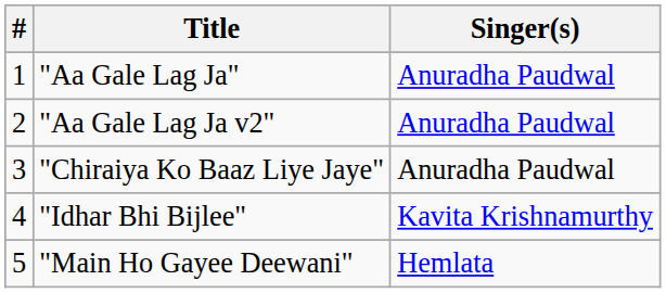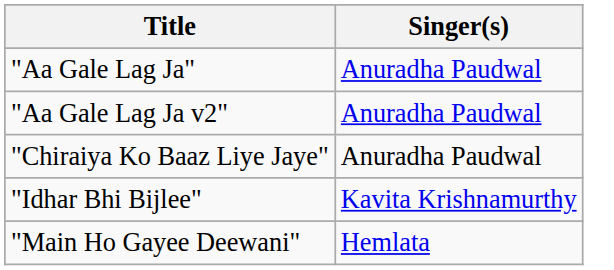 <table class="wikitable" style="font-size:95%;">
 <tr>
-<th>#</th>
 <th>Title</th>
 <th>Singer(s)</th>
 </tr>
 <tr>
-<td>1</td>
 <td>"Aa Gale Lag Ja"</td>
 <td><a href='#'>Anuradha Paudwal</a></td>
 </tr>
 <tr>
-<td>2</td>
 <td>"Aa Gale Lag Ja v2"</td>
 <td><a href='#'>Anuradha Paudwal</a></td>
 </tr>
 <tr>
-<td>3</td>
 <td>"Chiraiya Ko Baaz Liye Jaye"</td>
 <td>Anuradha Paudwal</td>
 </tr>
 <tr>
-<td>4</td>
 <td>"Idhar Bhi Bijlee"</td>
 <td><a href='#'>Kavita Krishnamurthy</a></td>
 </tr>
 <tr>
-<td>5</td>
 <td>"Main Ho Gayee Deewani"</td>
 <td><a href='#'>Hemlata</a></td>
 </tr>
 </table>
